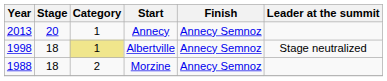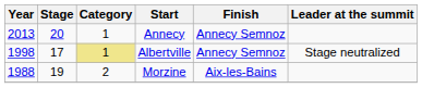 <table class="wikitable" style="text-align: center;">
 <tr>
 <th>Year</th>
 <th>Stage</th>
 <th>Category</th>
 <th>Start</th>
 <th>Finish</th>
 <th>Leader at the summit</th>
 </tr>
 <tr>
 <td><a href='#'>2013</a></td>
 <td><a href='#'>20</a></td>
 <td>1</td>
 <td><a href='#'>Annecy</a></td>
 <td><a href='#'>Annecy Semnoz</a></td>
 <td align=left></td>
 </tr>
 <tr>
 <td><a href='#'>1998</a></td>
-<td>18</td>
+<td>17</td>
 <td style="background: khaki;">1</td>
 <td><a href='#'>Albertville</a></td>
 <td><a href='#'>Annecy Semnoz</a></td>
 <td>Stage neutralized</td>
 </tr>
 <tr>
 <td><a href='#'>1988</a></td>
-<td>18</td>
+<td>19</td>
 <td>2</td>
 <td><a href='#'>Morzine</a></td>
-<td><a href='#'>Annecy Semnoz</a></td>
+<td><a href='#'>Aix-les-Bains</a></td>
 <td align=left></td>
 </tr>
 <tr>
 </tr>
 </table>
